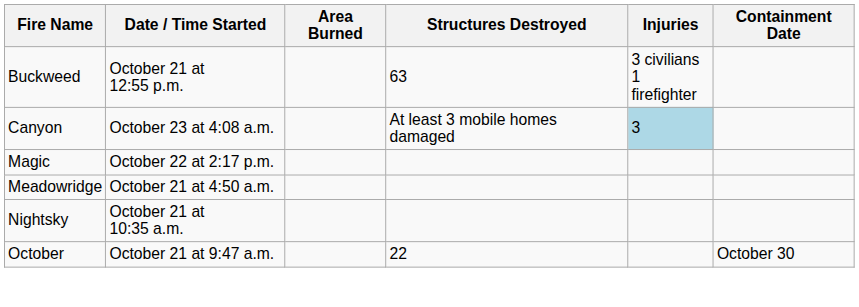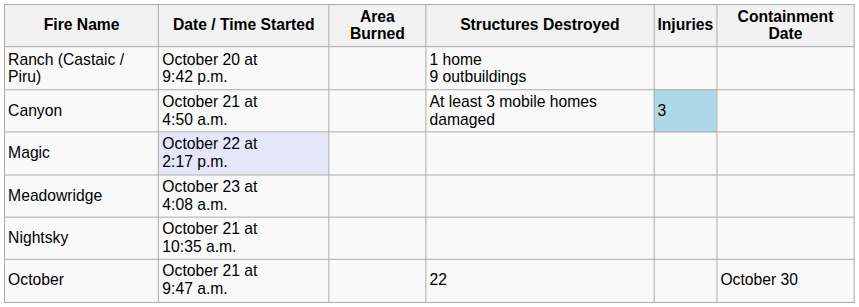 <table class="wikitable">
 <tr>
 <th>Fire Name</th>
 <th>Date / Time Started</th>
 <th>Area Burned</th>
 <th>Structures Destroyed</th>
 <th>Injuries</th>
 <th>Containment Date</th>
 </tr>
 <tr>
-<td>Buckweed</td>
-<td>October 21 at 12:55 p.m.</td>
+<td>Ranch (Castaic / Piru)</td>
+<td>October 20 at 9:42 p.m.</td>
 <td></td>
-<td>63</td>
-<td>3 civilians<br>1 firefighter</td>
+<td>1 home<br>9 outbuildings</td>
+<td></td>
 <td></td>
 </tr>
 <tr>
 <td>Canyon</td>
-<td>October 23 at 4:08 a.m.</td>
+<td>October 21 at 4:50 a.m.</td>
 <td></td>
 <td>At least 3 mobile homes damaged</td>
 <td style="background: lightblue;">3</td>
 <td></td>
 </tr>
 <tr>
 <td>Magic</td>
-<td>October 22 at 2:17 p.m.</td>
+<td style="background: lavender;">October 22 at 2:17 p.m.</td>
 <td></td>
 <td></td>
 <td></td>
 <td></td>
 </tr>
 <tr>
 <td>Meadowridge</td>
-<td>October 21 at 4:50 a.m.</td>
+<td>October 23 at 4:08 a.m.</td>
 <td></td>
 <td></td>
 <td></td>
 <td></td>
 </tr>
 <tr>
 <td>Nightsky</td>
 <td>October 21 at 10:35 a.m.</td>
 <td></td>
 <td></td>
 <td></td>
 <td></td>
 </tr>
 <tr>
 <td>October</td>
 <td>October 21 at 9:47 a.m.</td>
 <td></td>
 <td>22</td>
 <td></td>
 <td>October 30</td>
 </tr>
 </table>
